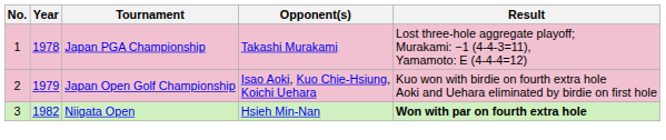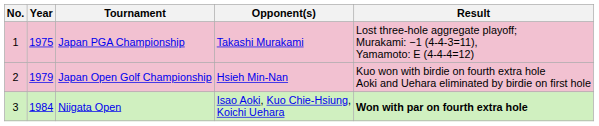 <table class="wikitable" style="font-size:95%;">
 <tr>
 <th>No.</th>
 <th>Year</th>
 <th>Tournament</th>
 <th>Opponent(s)</th>
 <th>Result</th>
 </tr>
 <tr style="background:#F2C1D1;">
 <td align=center>1</td>
-<td><a href='#'>1978</a></td>
+<td><a href='#'>1975</a></td>
 <td><a href='#'>Japan PGA Championship</a></td>
 <td> <a href='#'>Takashi Murakami</a></td>
 <td>Lost three-hole aggregate playoff;<br>Murakami: −1 (4-4-3=11),<br>Yamamoto: E (4-4-4=12)</td>
 </tr>
 <tr style="background:#F2C1D1;">
 <td align=center>2</td>
 <td><a href='#'>1979</a></td>
 <td><a href='#'>Japan Open Golf Championship</a></td>
-<td> <a href='#'>Isao Aoki</a>,  <a href='#'>Kuo Chie-Hsiung</a>,<br> <a href='#'>Koichi Uehara</a></td>
+<td> <a href='#'>Hsieh Min-Nan</a></td>
 <td>Kuo won with birdie on fourth extra hole<br>Aoki and Uehara eliminated by birdie on first hole</td>
 </tr>
 <tr style="background:#D0F0C0;">
 <td align=center>3</td>
-<td><a href='#'>1982</a></td>
+<td><a href='#'>1984</a></td>
 <td><a href='#'>Niigata Open</a></td>
-<td> <a href='#'>Hsieh Min-Nan</a></td>
+<td> <a href='#'>Isao Aoki</a>,  <a href='#'>Kuo Chie-Hsiung</a>,<br> <a href='#'>Koichi Uehara</a></td>
 <td><strong>Won with par on fourth extra hole</strong></td>
 </tr>
 </table>
